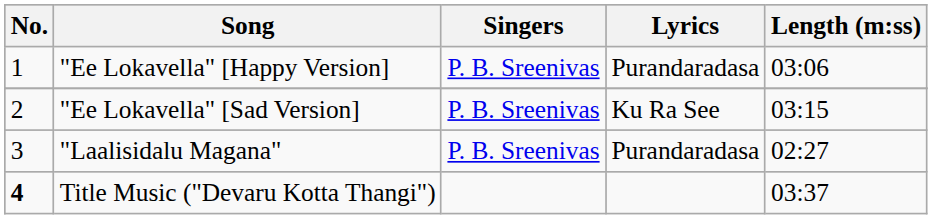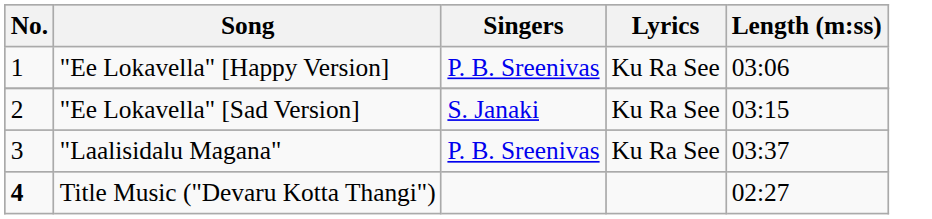 <table class="wikitable" style="font-size:95%;">
 <tr>
 <th>No.</th>
 <th>Song</th>
 <th>Singers</th>
 <th>Lyrics</th>
 <th>Length (m:ss)</th>
 </tr>
 <tr>
 <td>1</td>
 <td>"Ee Lokavella" [Happy Version]</td>
 <td><a href='#'>P. B. Sreenivas</a></td>
-<td>Purandaradasa</td>
+<td>Ku Ra See</td>
 <td>03:06</td>
 </tr>
 <tr>
 </tr>
 <tr>
 <td>2</td>
 <td>"Ee Lokavella" [Sad Version]</td>
-<td><a href='#'>P. B. Sreenivas</a></td>
+<td><a href='#'>S. Janaki</a></td>
 <td>Ku Ra See</td>
 <td>03:15</td>
 </tr>
 <tr>
 <td>3</td>
 <td>"Laalisidalu Magana"</td>
 <td><a href='#'>P. B. Sreenivas</a></td>
-<td>Purandaradasa</td>
-<td>02:27</td>
+<td>Ku Ra See</td>
+<td>03:37</td>
 </tr>
 <tr>
 <td><strong>4</strong></td>
 <td>Title Music ("Devaru Kotta Thangi")</td>
 <td></td>
 <td></td>
-<td>03:37</td>
+<td>02:27</td>
 </tr>
 </table>
